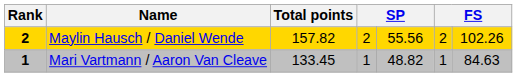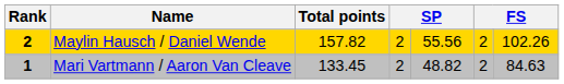 <table class="wikitable sortable">
 <tr>
 <th>Rank</th>
 <th>Name</th>
 <th>Total points</th>
 <th colspan="2" width="80px"><a href='#'>SP</a></th>
 <th colspan="2" width="80px"><a href='#'>FS</a></th>
 </tr>
 <tr bgcolor="gold">
 <td align="center"><strong>2</strong></td>
 <td><a href='#'>Maylin Hausch</a> / <a href='#'>Daniel Wende</a></td>
 <td align="center">157.82</td>
 <td align="center">2</td>
 <td align="center">55.56</td>
 <td align="center">2</td>
 <td align="center">102.26</td>
 </tr>
 <tr bgcolor="silver">
 <td align="center"><strong>1</strong></td>
 <td><a href='#'>Mari Vartmann</a> / <a href='#'>Aaron Van Cleave</a></td>
 <td align="center">133.45</td>
-<td align="center">1</td>
+<td align="center">2</td>
 <td align="center">48.82</td>
-<td align="center">1</td>
+<td align="center">2</td>
 <td align="center">84.63</td>
 </tr>
 </table>
